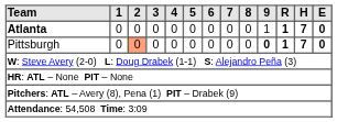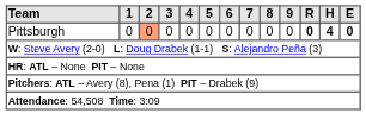 <table border="1" cellspacing="0"  style="width:450px; margin-left:3em;">
 <tr style="text-align:center; background:#e6e6e6;">
 <th style="text-align:left; width:28%;">Team</th>
 <th width=5%>1</th>
 <th width=5%>2</th>
 <th width=5%>3</th>
 <th width=5%>4</th>
 <th width=5%>5</th>
 <th width=5%>6</th>
 <th width=5%>7</th>
 <th width=5%>8</th>
 <th width=5%>9</th>
 <th width=5%>R</th>
 <th width=5%>H</th>
 <th width=5%>E</th>
 </tr>
 <tr style="text-align:center;">
-<td align=left><strong>Atlanta</strong></td>
-<td>0</td>
-<td>0</td>
-<td>0</td>
-<td>0</td>
-<td>0</td>
-<td>0</td>
-<td>0</td>
-<td>0</td>
-<td>1</td>
-<td><strong>1</strong></td>
-<td><strong>7</strong></td>
-<td><strong>0</strong></td>
-</tr>
-<tr style="text-align:center;">
 <td align=left>Pittsburgh</td>
 <td>0</td>
 <td style="background: lightsalmon;">0</td>
 <td>0</td>
 <td>0</td>
 <td>0</td>
 <td>0</td>
 <td>0</td>
 <td>0</td>
+<td>0</td>
 <td><strong>0</strong></td>
-<td><strong>1</strong></td>
-<td><strong>7</strong></td>
+<td><strong>4</strong></td>
 <td><strong>0</strong></td>
 </tr>
 <tr style="text-align:left;">
 <td colspan=13><small><strong>W</strong>: <a href='#'>Steve Avery</a> (2-0)   <strong>L</strong>: <a href='#'>Doug Drabek</a> (1-1)   <strong>S</strong>: <a href='#'>Alejandro Peña</a> (3)</small></td>
 </tr>
 <tr style="text-align:left;">
 <td colspan=13><small><strong>HR</strong>: <strong>ATL</strong> – None  <strong>PIT</strong> – None</small></td>
 </tr>
 <tr style="text-align:left;">
 <td colspan=13><small><strong>Pitchers</strong>: <strong>ATL</strong> – Avery (8), Pena (1)  <strong>PIT</strong> – Drabek (9)</small></td>
 </tr>
 <tr style="text-align:left;">
 <td colspan=13><small><strong>Attendance</strong>: 54,508  <strong>Time</strong>: 3:09</small></td>
 </tr>
 </table>
